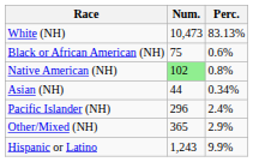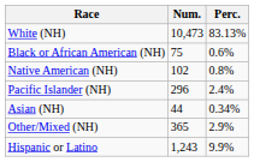 <table class="wikitable">
 <tr>
 <th>Race</th>
 <th>Num.</th>
 <th>Perc.</th>
 </tr>
 <tr>
 <td><a href='#'>White</a> (NH)</td>
 <td>10,473</td>
 <td>83.13%</td>
 </tr>
 <tr>
 <td><a href='#'>Black or African American</a> (NH)</td>
 <td>75</td>
 <td>0.6%</td>
 </tr>
 <tr>
 <td><a href='#'>Native American</a> (NH)</td>
-<td style="background: lightgreen;">102</td>
+<td>102</td>
 <td>0.8%</td>
+</tr>
+<tr>
+<td><a href='#'>Pacific Islander</a> (NH)</td>
+<td>296</td>
+<td>2.4%</td>
 </tr>
 <tr>
 <td><a href='#'>Asian</a> (NH)</td>
 <td>44</td>
 <td>0.34%</td>
-</tr>
-<tr>
-<td><a href='#'>Pacific Islander</a> (NH)</td>
-<td>296</td>
-<td>2.4%</td>
 </tr>
 <tr>
 <td><a href='#'>Other/Mixed</a> (NH)</td>
 <td>365</td>
 <td>2.9%</td>
 </tr>
 <tr>
 <td><a href='#'>Hispanic</a> or <a href='#'>Latino</a></td>
 <td>1,243</td>
 <td>9.9%</td>
 </tr>
 </table>
